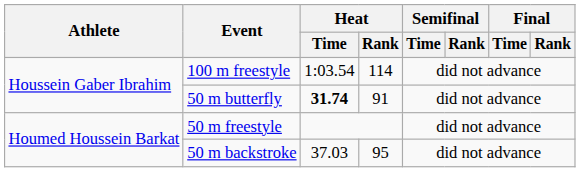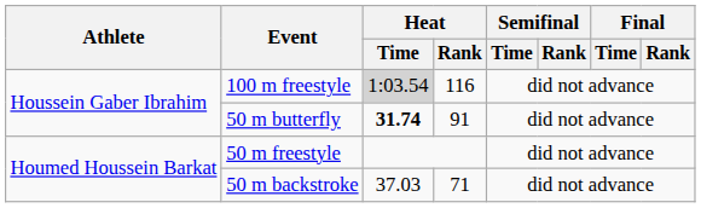 <table class="wikitable" style="text-align:center; font-size:90%">
 <tr>
 <th rowspan="2">Athlete</th>
 <th rowspan="2">Event</th>
 <th colspan="2">Heat</th>
 <th colspan="2">Semifinal</th>
 <th colspan="2">Final</th>
 </tr>
 <tr style="font-size:95%">
 <th>Time</th>
 <th>Rank</th>
 <th>Time</th>
 <th>Rank</th>
 <th>Time</th>
 <th>Rank</th>
 </tr>
 <tr>
 <td align=left rowspan=2><a href='#'>Houssein Gaber Ibrahim</a></td>
 <td align=left><a href='#'>100 m freestyle</a></td>
-<td>1:03.54</td>
-<td>114</td>
+<td style="background: lightgrey;">1:03.54</td>
+<td>116</td>
 <td colspan=4>did not advance</td>
 </tr>
 <tr>
 <td align=left><a href='#'>50 m butterfly</a></td>
 <td><strong>31.74</strong></td>
 <td>91</td>
 <td colspan=4>did not advance</td>
 </tr>
 <tr>
 <td align=left rowspan=2><a href='#'>Houmed Houssein Barkat</a></td>
 <td align=left><a href='#'>50 m freestyle</a></td>
 <td colspan=2></td>
 <td colspan=4>did not advance</td>
 </tr>
 <tr>
 <td align=left><a href='#'>50 m backstroke</a></td>
 <td>37.03</td>
-<td>95</td>
+<td>71</td>
 <td colspan=4>did not advance</td>
 </tr>
 </table>
